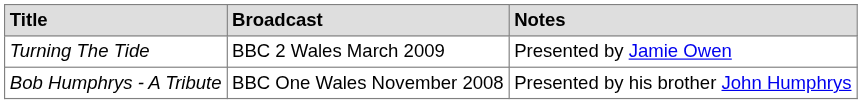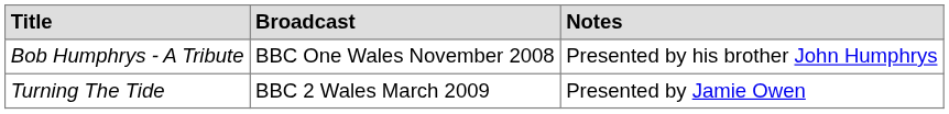 <table class="toccolours" border="1" cellpadding="4" style="border-collapse:collapse">
 <tr bgcolor="#dedede">
 <td><strong>Title</strong></td>
 <td><strong>Broadcast</strong></td>
 <td><strong>Notes</strong></td>
 </tr>
 <tr>
+<td><em>Bob Humphrys - A Tribute</em></td>
+<td>BBC One Wales November 2008</td>
+<td>Presented by his brother <a href='#'>John Humphrys</a></td>
+</tr>
+<tr>
 <td><em>Turning The Tide</em></td>
 <td>BBC 2 Wales March 2009</td>
 <td>Presented by <a href='#'>Jamie Owen</a></td>
 </tr>
-<tr>
-<td><em>Bob Humphrys - A Tribute</em></td>
-<td>BBC One Wales November 2008</td>
-<td>Presented by his brother <a href='#'>John Humphrys</a></td>
-</tr>
 </table>
